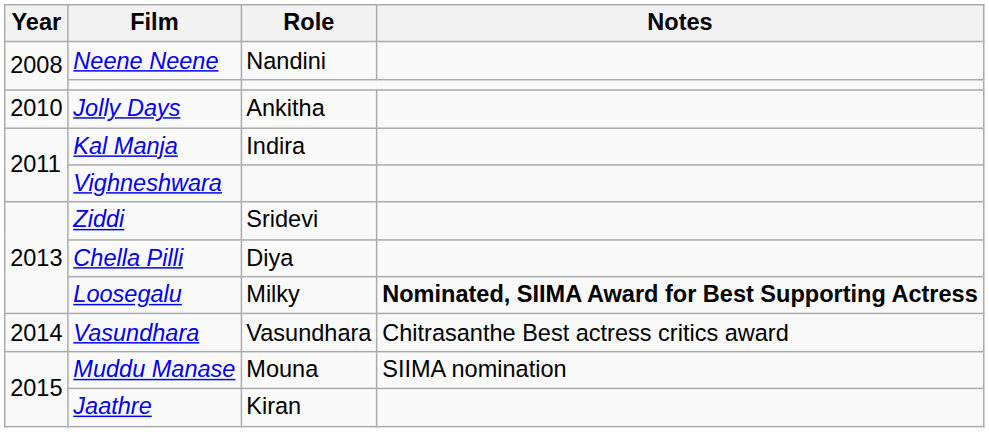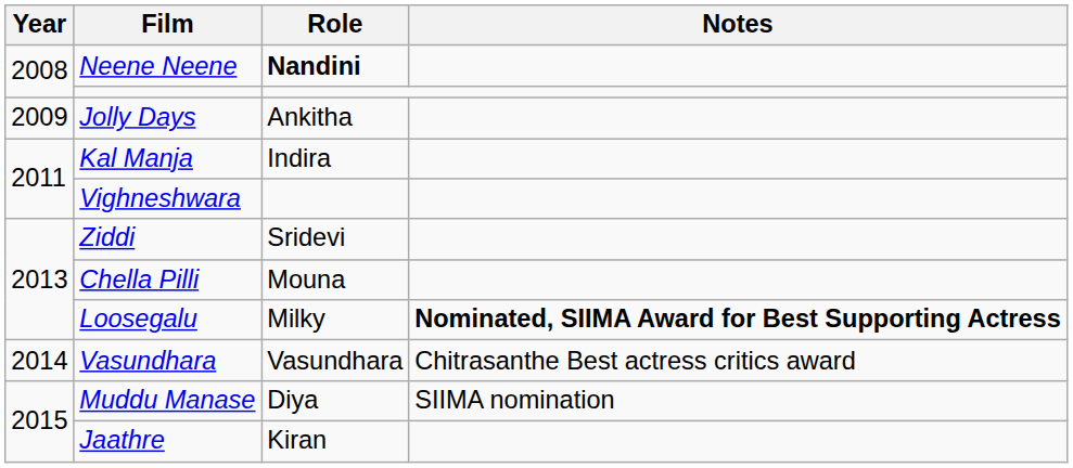 <table class="wikitable sortable">
 <tr>
 <th>Year</th>
 <th>Film</th>
 <th>Role</th>
 <th>Notes</th>
 </tr>
 <tr>
 <td rowspan="2">2008</td>
 <td><em><a href='#'>Neene Neene</a></em></td>
-<td>Nandini</td>
+<td><strong>Nandini</strong></td>
 <td></td>
 </tr>
 <tr>
 <td></td>
 </tr>
 <tr>
-<td>2010</td>
+<td>2009</td>
 <td><em><a href='#'>Jolly Days</a></em></td>
 <td>Ankitha</td>
 <td></td>
 </tr>
 <tr>
 <td rowspan="2">2011</td>
 <td><em><a href='#'>Kal Manja</a></em></td>
 <td>Indira</td>
 <td></td>
 </tr>
 <tr>
 <td><em> <a href='#'>Vighneshwara</a> </em></td>
 <td></td>
 <td></td>
 </tr>
 <tr>
 <td rowspan="3">2013</td>
 <td><em><a href='#'>Ziddi</a></em></td>
 <td>Sridevi</td>
 <td></td>
 </tr>
 <tr>
 <td><em><a href='#'>Chella Pilli</a></em></td>
-<td>Diya</td>
+<td>Mouna</td>
 <td></td>
 </tr>
 <tr>
 <td><em><a href='#'>Loosegalu</a></em></td>
 <td>Milky</td>
 <td><strong>Nominated, SIIMA Award for Best Supporting Actress</strong></td>
 </tr>
 <tr>
 <td>2014</td>
 <td><em><a href='#'>Vasundhara</a></em></td>
 <td>Vasundhara</td>
 <td> Chitrasanthe Best actress critics award</td>
 </tr>
 <tr>
 <td rowspan="2">2015</td>
 <td><em><a href='#'>Muddu Manase</a></em></td>
-<td>Mouna</td>
+<td>Diya</td>
 <td>SIIMA nomination</td>
 </tr>
 <tr>
 <td><em><a href='#'>Jaathre</a></em></td>
 <td>Kiran</td>
 <td></td>
 </tr>
 </table>
